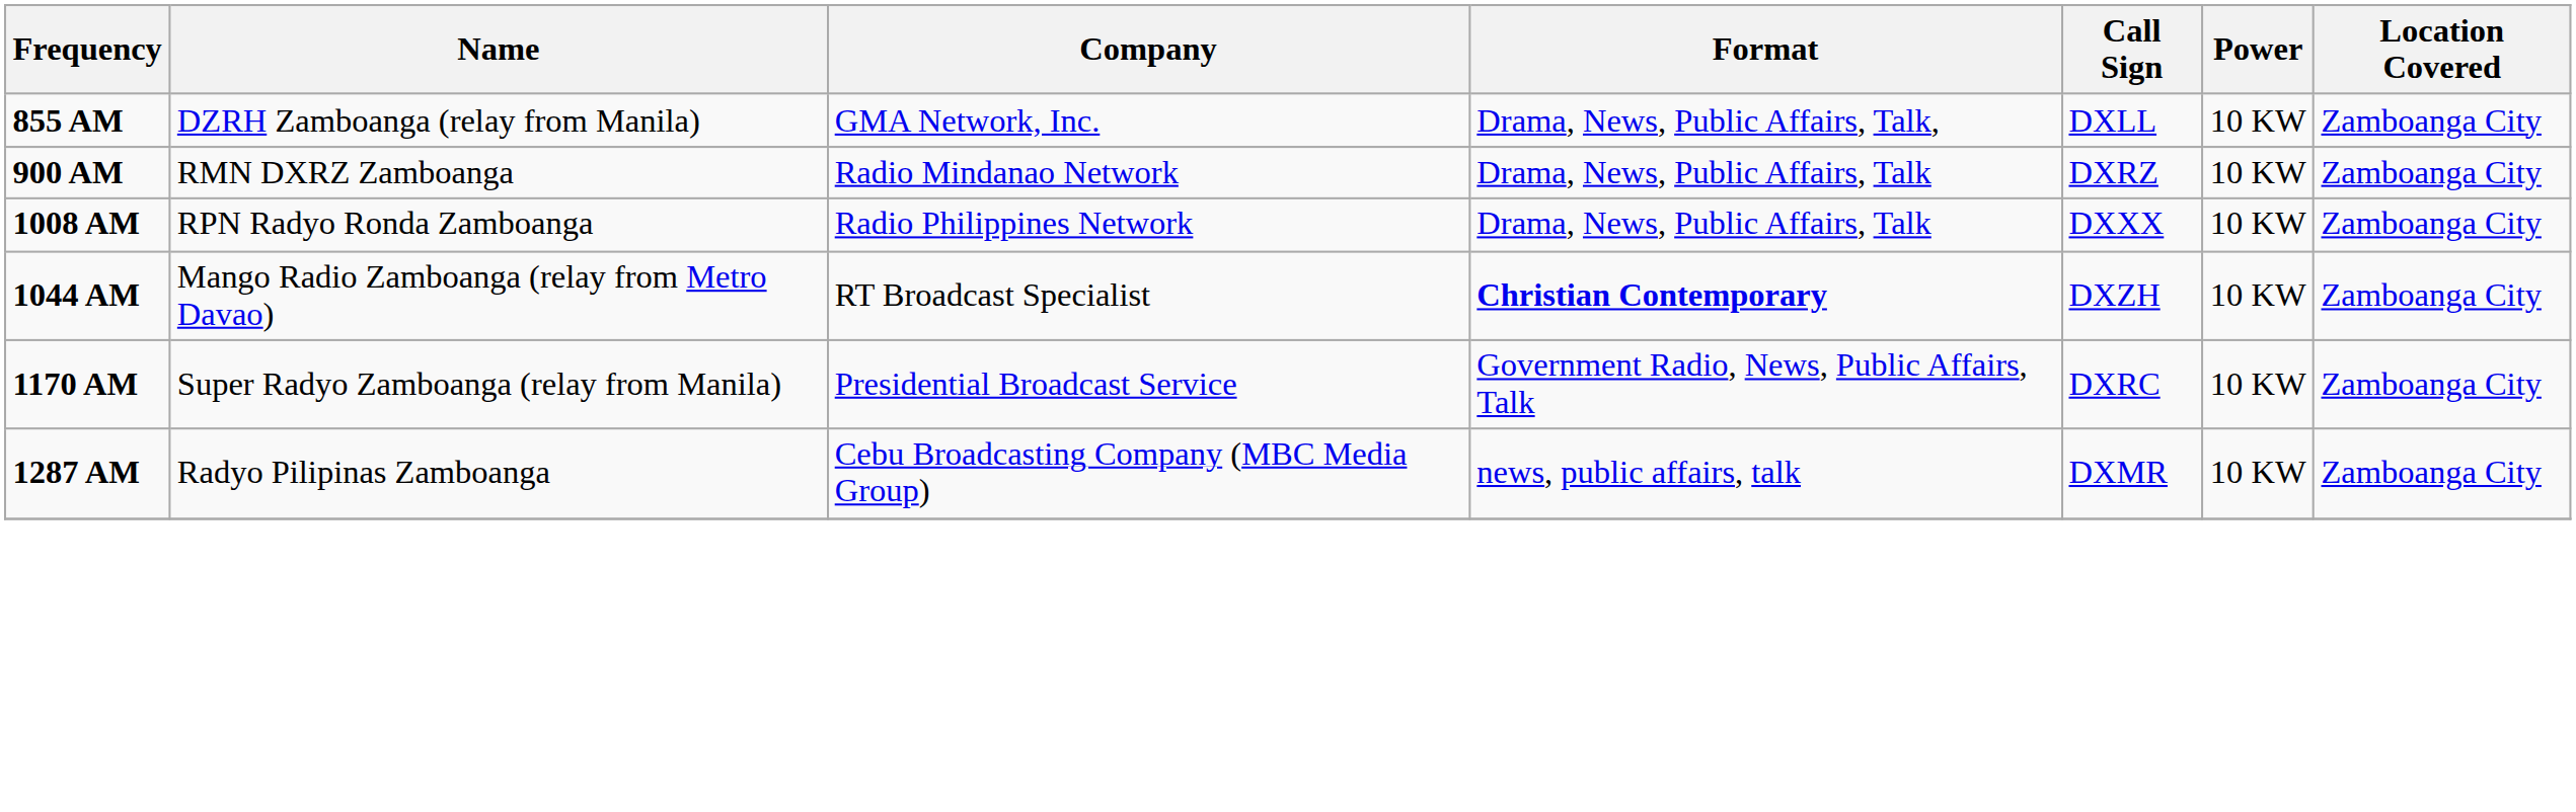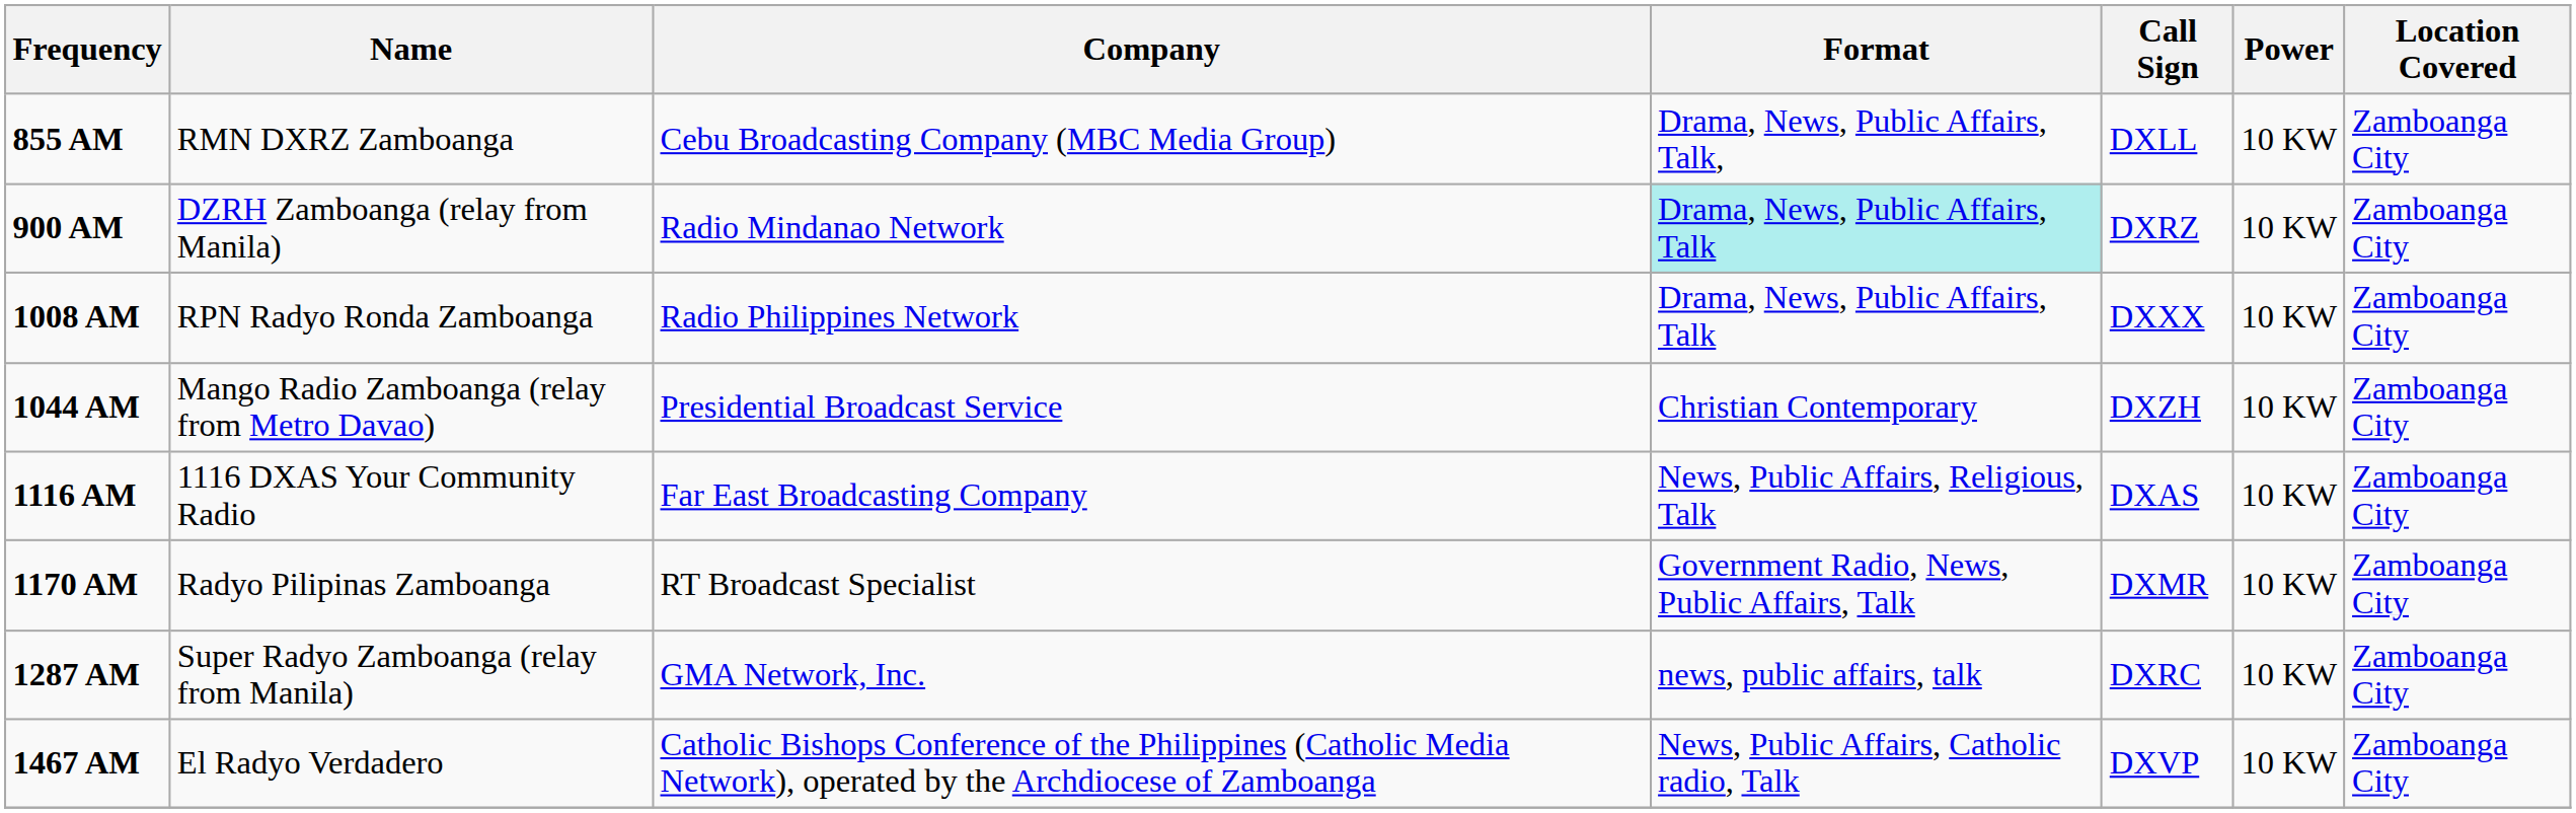 <table class="sortable wikitable">
 <tr>
 <th>Frequency</th>
 <th>Name</th>
 <th>Company</th>
 <th>Format</th>
 <th>Call Sign</th>
 <th>Power</th>
 <th>Location Covered</th>
 </tr>
 <tr>
 <td><strong>855 AM</strong></td>
-<td><a href='#'>DZRH</a> Zamboanga (relay from Manila)</td>
-<td><a href='#'>GMA Network, Inc.</a></td>
+<td>RMN DXRZ Zamboanga</td>
+<td><a href='#'>Cebu Broadcasting Company</a> (<a href='#'>MBC Media Group</a>)</td>
 <td><a href='#'>Drama</a>, <a href='#'>News</a>, <a href='#'>Public Affairs</a>, <a href='#'>Talk</a>,</td>
 <td><a href='#'>DXLL</a></td>
 <td>10 KW</td>
 <td><a href='#'>Zamboanga City</a></td>
 </tr>
 <tr>
 <td><strong>900 AM</strong></td>
-<td>RMN DXRZ Zamboanga</td>
+<td><a href='#'>DZRH</a> Zamboanga (relay from Manila)</td>
 <td><a href='#'>Radio Mindanao Network</a></td>
-<td><a href='#'>Drama</a>, <a href='#'>News</a>, <a href='#'>Public Affairs</a>, <a href='#'>Talk</a></td>
+<td style="background: paleturquoise;"><a href='#'>Drama</a>, <a href='#'>News</a>, <a href='#'>Public Affairs</a>, <a href='#'>Talk</a></td>
 <td><a href='#'>DXRZ</a></td>
 <td>10 KW</td>
 <td><a href='#'>Zamboanga City</a></td>
 </tr>
 <tr>
 <td><strong>1008 AM</strong></td>
 <td>RPN Radyo Ronda Zamboanga</td>
 <td><a href='#'>Radio Philippines Network</a></td>
 <td><a href='#'>Drama</a>, <a href='#'>News</a>, <a href='#'>Public Affairs</a>, <a href='#'>Talk</a></td>
 <td><a href='#'>DXXX</a></td>
 <td>10 KW</td>
 <td><a href='#'>Zamboanga City</a></td>
 </tr>
 <tr>
 <td><strong>1044 AM</strong></td>
 <td>Mango Radio Zamboanga (relay from <a href='#'>Metro Davao</a>)</td>
-<td>RT Broadcast Specialist</td>
-<td><strong><a href='#'>Christian Contemporary</a></strong></td>
+<td><a href='#'>Presidential Broadcast Service</a></td>
+<td><a href='#'>Christian Contemporary</a></td>
 <td><a href='#'>DXZH</a></td>
 <td>10 KW</td>
 <td><a href='#'>Zamboanga City</a></td>
 </tr>
 <tr>
+<td><strong>1116 AM</strong></td>
+<td>1116 DXAS Your Community Radio</td>
+<td><a href='#'>Far East Broadcasting Company</a></td>
+<td><a href='#'>News</a>, <a href='#'>Public Affairs</a>, <a href='#'>Religious</a>, <a href='#'>Talk</a></td>
+<td><a href='#'>DXAS</a></td>
+<td>10 KW</td>
+<td><a href='#'>Zamboanga City</a></td>
+</tr>
+<tr>
 <td><strong>1170 AM</strong></td>
+<td>Radyo Pilipinas Zamboanga</td>
+<td>RT Broadcast Specialist</td>
+<td><a href='#'>Government Radio</a>, <a href='#'>News</a>, <a href='#'>Public Affairs</a>, <a href='#'>Talk</a></td>
+<td><a href='#'>DXMR</a></td>
+<td>10 KW</td>
+<td><a href='#'>Zamboanga City</a></td>
+</tr>
+<tr>
+<td><strong>1287 AM</strong></td>
 <td>Super Radyo Zamboanga (relay from Manila)</td>
-<td><a href='#'>Presidential Broadcast Service</a></td>
-<td><a href='#'>Government Radio</a>, <a href='#'>News</a>, <a href='#'>Public Affairs</a>, <a href='#'>Talk</a></td>
+<td><a href='#'>GMA Network, Inc.</a></td>
+<td><a href='#'>news</a>, <a href='#'>public affairs</a>, <a href='#'>talk</a></td>
 <td><a href='#'>DXRC</a></td>
 <td>10 KW</td>
 <td><a href='#'>Zamboanga City</a></td>
 </tr>
 <tr>
-<td><strong>1287 AM</strong></td>
-<td>Radyo Pilipinas Zamboanga</td>
-<td><a href='#'>Cebu Broadcasting Company</a> (<a href='#'>MBC Media Group</a>)</td>
-<td><a href='#'>news</a>, <a href='#'>public affairs</a>, <a href='#'>talk</a></td>
-<td><a href='#'>DXMR</a></td>
+<td><strong>1467 AM</strong></td>
+<td>El Radyo Verdadero</td>
+<td><a href='#'>Catholic Bishops Conference of the Philippines</a> (<a href='#'>Catholic Media Network</a>), operated by the <a href='#'>Archdiocese of Zamboanga</a></td>
+<td><a href='#'>News</a>, <a href='#'>Public Affairs</a>, <a href='#'>Catholic radio</a>, <a href='#'>Talk</a></td>
+<td><a href='#'>DXVP</a></td>
 <td>10 KW</td>
 <td><a href='#'>Zamboanga City</a></td>
 </tr>
 <tr>
 </tr>
 </table>
